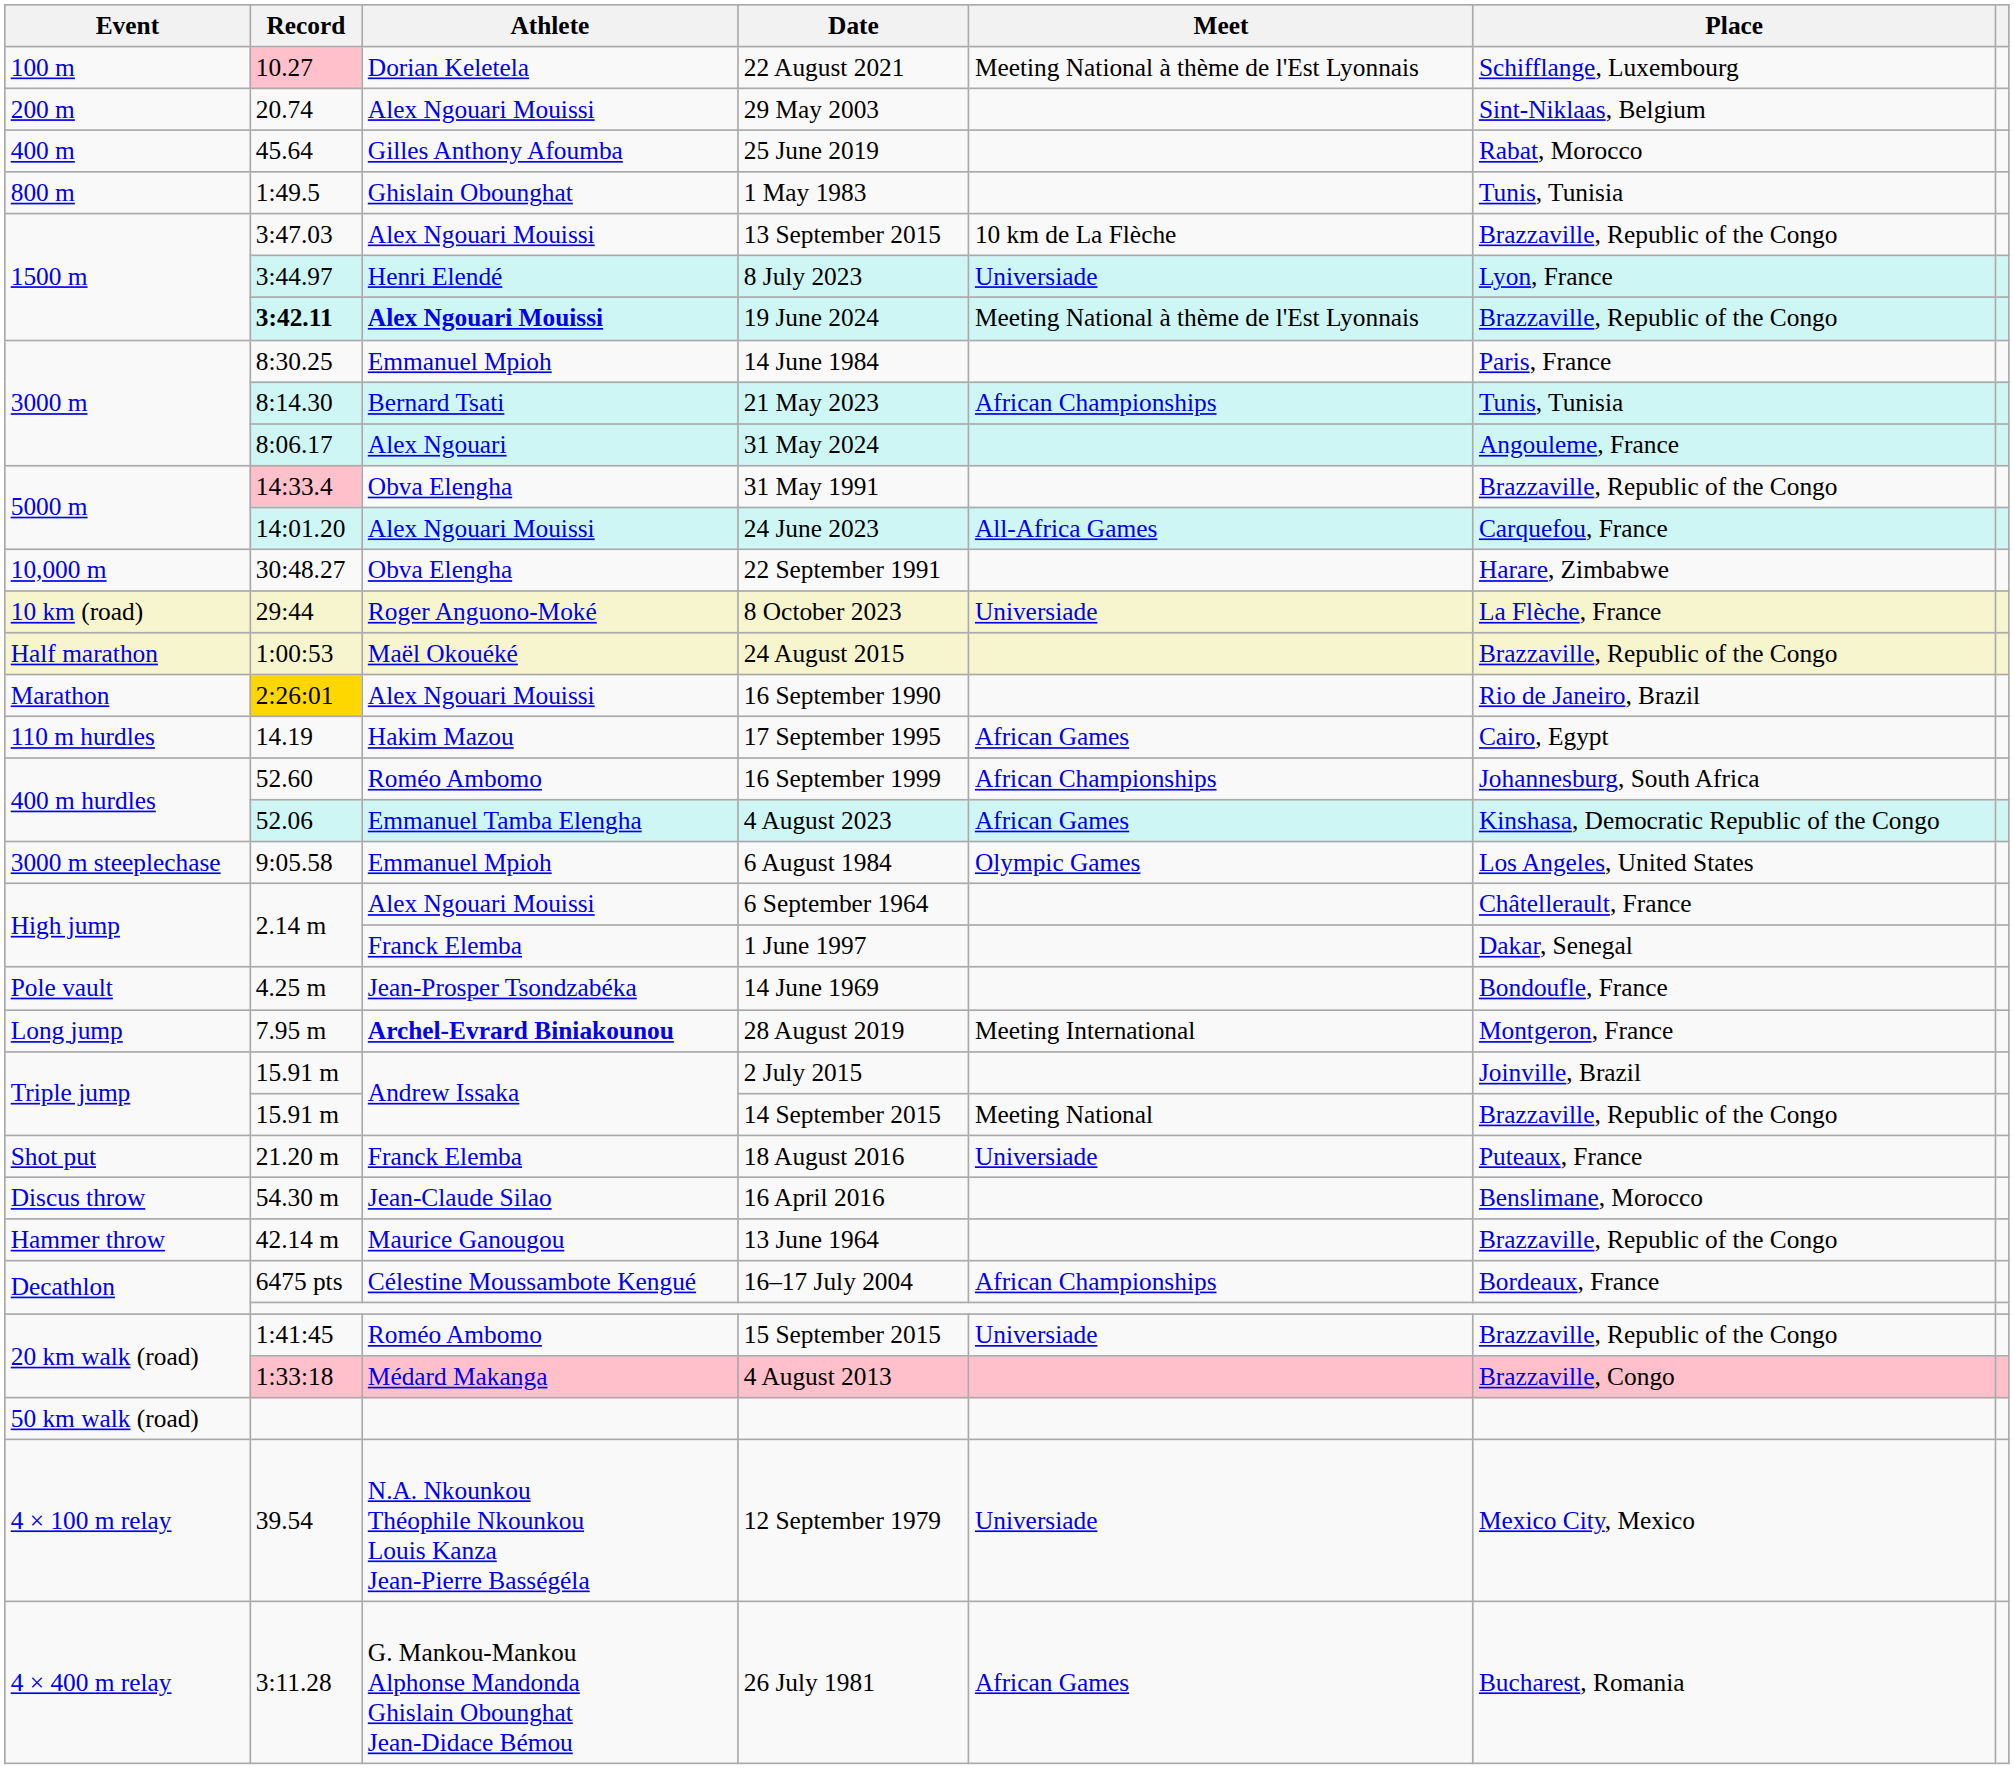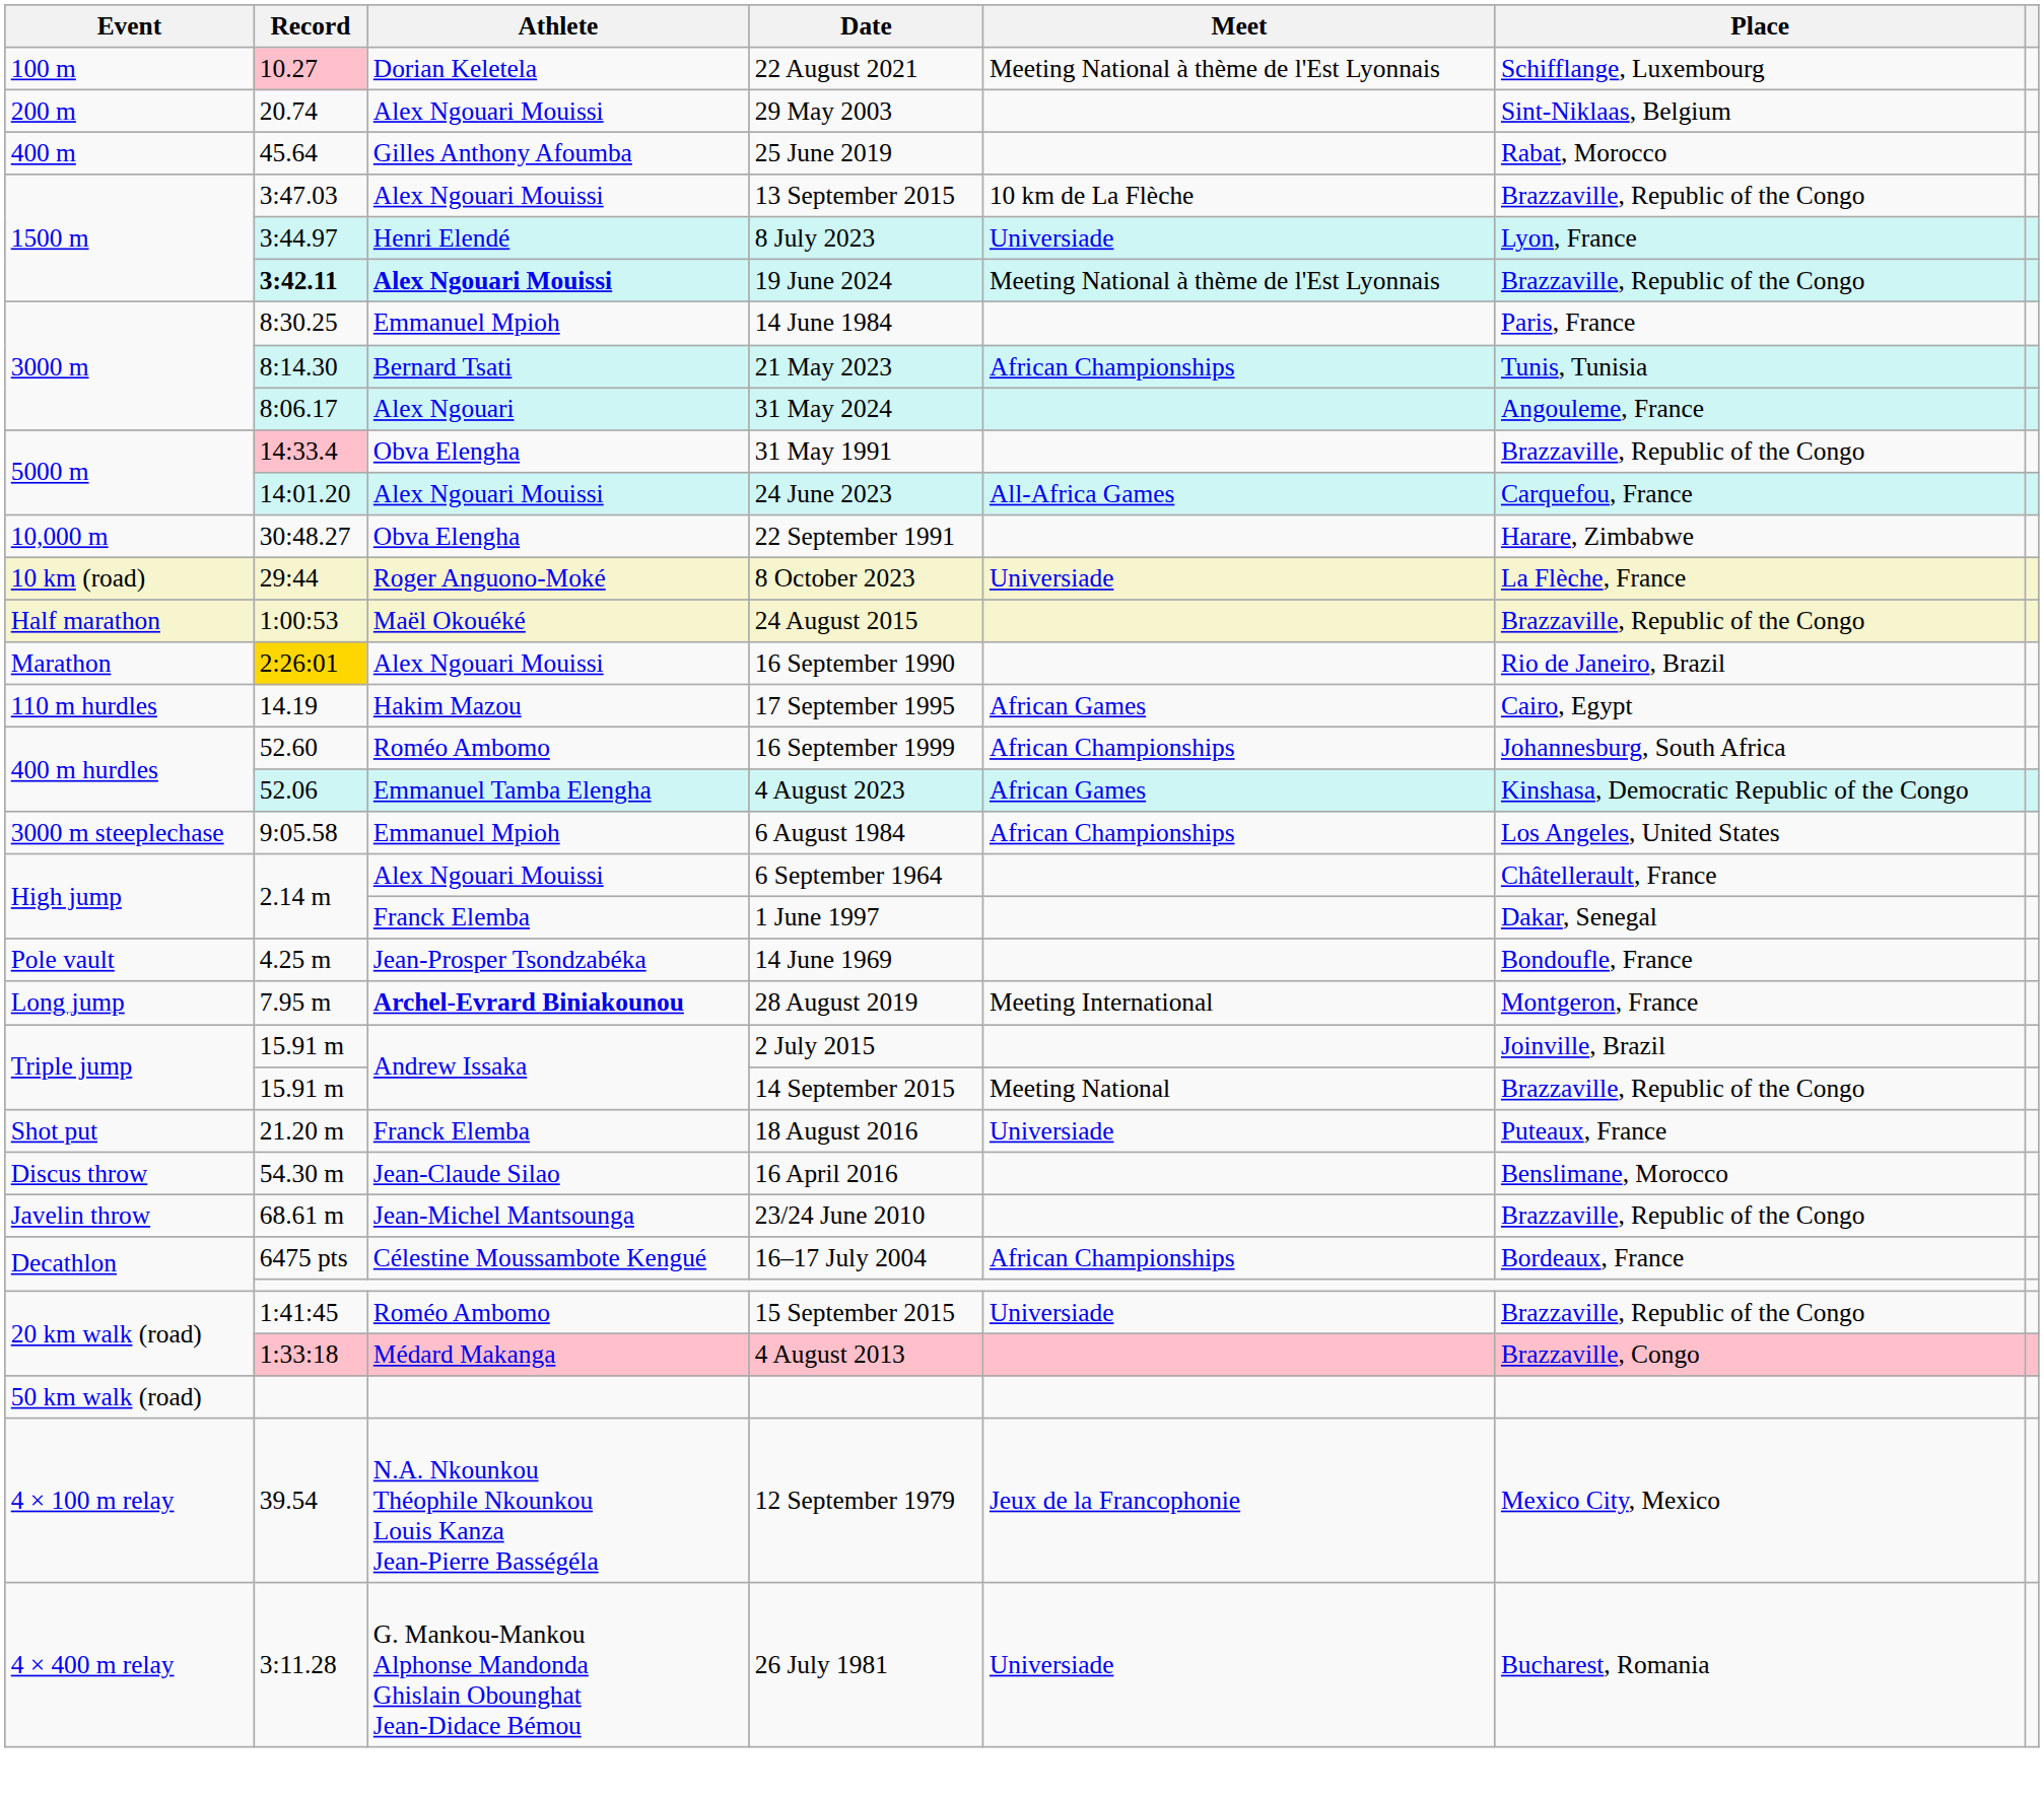 <table class="wikitable" style="font-size:95%; width: 95%;">
 <tr>
 <th>Event</th>
 <th>Record</th>
 <th>Athlete</th>
 <th>Date</th>
 <th>Meet</th>
 <th>Place</th>
 <th></th>
 </tr>
 <tr>
 <td><a href='#'>100 m</a></td>
 <td style="background: pink;">10.27 </td>
 <td><a href='#'>Dorian Keletela</a></td>
 <td>22 August 2021</td>
 <td>Meeting National à thème de l'Est Lyonnais</td>
 <td><a href='#'>Schifflange</a>, Luxembourg</td>
 <td></td>
 </tr>
 <tr>
 <td><a href='#'>200 m</a></td>
 <td>20.74 </td>
 <td><a href='#'>Alex Ngouari Mouissi</a></td>
 <td>29 May 2003</td>
 <td></td>
 <td><a href='#'>Sint-Niklaas</a>, Belgium</td>
 <td></td>
 </tr>
 <tr>
 <td><a href='#'>400 m</a></td>
 <td>45.64</td>
 <td><a href='#'>Gilles Anthony Afoumba</a></td>
 <td>25 June 2019</td>
 <td></td>
 <td><a href='#'>Rabat</a>, Morocco</td>
-<td></td>
-</tr>
-<tr>
-<td><a href='#'>800 m</a></td>
-<td>1:49.5 </td>
-<td><a href='#'>Ghislain Obounghat</a></td>
-<td>1 May 1983</td>
-<td></td>
-<td><a href='#'>Tunis</a>, Tunisia</td>
 <td></td>
 </tr>
 <tr>
 <td rowspan=3><a href='#'>1500 m</a></td>
 <td>3:47.03</td>
 <td><a href='#'>Alex Ngouari Mouissi</a></td>
 <td>13 September 2015</td>
 <td>10 km de La Flèche</td>
 <td><a href='#'>Brazzaville</a>, Republic of the Congo</td>
 <td></td>
 </tr>
 <tr bgcolor=#CEF6F5>
 <td>3:44.97</td>
 <td><a href='#'>Henri Elendé</a></td>
 <td>8 July 2023</td>
 <td><a href='#'>Universiade</a></td>
 <td><a href='#'>Lyon</a>, France</td>
 <td></td>
 </tr>
 <tr bgcolor=#CEF6F5>
 <td><strong>3:42.11</strong></td>
 <td><strong><a href='#'>Alex Ngouari Mouissi</a></strong></td>
 <td>19 June 2024</td>
 <td>Meeting National à thème de l'Est Lyonnais</td>
 <td><a href='#'>Brazzaville</a>, Republic of the Congo</td>
 <td></td>
 </tr>
 <tr>
 <td rowspan=3><a href='#'>3000 m</a></td>
 <td>8:30.25</td>
 <td><a href='#'>Emmanuel Mpioh</a></td>
 <td>14 June 1984</td>
 <td></td>
 <td><a href='#'>Paris</a>, France</td>
 <td></td>
 </tr>
 <tr bgcolor=#CEF6F5>
 <td>8:14.30</td>
 <td><a href='#'>Bernard Tsati</a></td>
 <td>21 May 2023</td>
 <td><a href='#'>African Championships</a></td>
 <td><a href='#'>Tunis</a>, Tunisia</td>
 <td></td>
 </tr>
 <tr bgcolor=#CEF6F5>
 <td>8:06.17</td>
 <td><a href='#'>Alex Ngouari</a></td>
 <td>31 May 2024</td>
 <td></td>
 <td><a href='#'>Angouleme</a>, France</td>
 <td></td>
 </tr>
 <tr>
 <td rowspan=2><a href='#'>5000 m</a></td>
 <td style="background: pink;">14:33.4 </td>
 <td><a href='#'>Obva Elengha</a></td>
 <td>31 May 1991</td>
 <td></td>
 <td><a href='#'>Brazzaville</a>, Republic of the Congo</td>
 <td></td>
 </tr>
 <tr bgcolor=#CEF6F5>
 <td>14:01.20</td>
 <td><a href='#'>Alex Ngouari Mouissi</a></td>
 <td>24 June 2023</td>
 <td><a href='#'>All-Africa Games</a></td>
 <td><a href='#'>Carquefou</a>, France</td>
 <td></td>
 </tr>
 <tr>
 <td><a href='#'>10,000 m</a></td>
 <td>30:48.27</td>
 <td><a href='#'>Obva Elengha</a></td>
 <td>22 September 1991</td>
 <td></td>
 <td><a href='#'>Harare</a>, Zimbabwe</td>
 <td></td>
 </tr>
 <tr style="background:#f6F5CE;">
 <td><a href='#'>10 km</a> (road)</td>
 <td>29:44</td>
 <td><a href='#'>Roger Anguono-Moké</a></td>
 <td>8 October 2023</td>
 <td><a href='#'>Universiade</a></td>
 <td><a href='#'>La Flèche</a>, France</td>
 <td></td>
 </tr>
 <tr style="background:#f6F5CE;">
 <td><a href='#'>Half marathon</a></td>
 <td>1:00:53</td>
 <td><a href='#'>Maël Okouéké</a></td>
 <td>24 August 2015</td>
 <td></td>
 <td><a href='#'>Brazzaville</a>, Republic of the Congo</td>
 <td></td>
 </tr>
 <tr>
 <td><a href='#'>Marathon</a></td>
 <td style="background: gold;">2:26:01</td>
 <td><a href='#'>Alex Ngouari Mouissi</a></td>
 <td>16 September 1990</td>
 <td></td>
 <td><a href='#'>Rio de Janeiro</a>, Brazil</td>
 <td></td>
 </tr>
 <tr>
 <td><a href='#'>110 m hurdles</a></td>
 <td>14.19</td>
 <td><a href='#'>Hakim Mazou</a></td>
 <td>17 September 1995</td>
 <td><a href='#'>African Games</a></td>
 <td><a href='#'>Cairo</a>, Egypt</td>
 <td></td>
 </tr>
 <tr>
 <td rowspan=2><a href='#'>400 m hurdles</a></td>
 <td>52.60</td>
 <td><a href='#'>Roméo Ambomo</a></td>
 <td>16 September 1999</td>
 <td><a href='#'>African Championships</a></td>
 <td><a href='#'>Johannesburg</a>, South Africa</td>
 <td></td>
 </tr>
 <tr bgcolor=#CEF6F5>
 <td>52.06</td>
 <td><a href='#'>Emmanuel Tamba Elengha</a></td>
 <td>4 August 2023</td>
 <td><a href='#'>African Games</a></td>
 <td><a href='#'>Kinshasa</a>, Democratic Republic of the Congo</td>
 <td></td>
 </tr>
 <tr>
 <td><a href='#'>3000 m steeplechase</a></td>
 <td>9:05.58</td>
 <td><a href='#'>Emmanuel Mpioh</a></td>
 <td>6 August 1984</td>
-<td><a href='#'>Olympic Games</a></td>
+<td><a href='#'>African Championships</a></td>
 <td><a href='#'>Los Angeles</a>, United States</td>
 <td></td>
 </tr>
 <tr>
 <td rowspan=2><a href='#'>High jump</a></td>
 <td rowspan=2>2.14 m</td>
 <td><a href='#'>Alex Ngouari Mouissi</a></td>
 <td>6 September 1964</td>
 <td></td>
 <td><a href='#'>Châtellerault</a>, France</td>
 <td></td>
 </tr>
 <tr>
 <td><a href='#'>Franck Elemba</a></td>
 <td>1 June 1997</td>
 <td></td>
 <td><a href='#'>Dakar</a>, Senegal</td>
 <td></td>
 </tr>
 <tr>
 <td><a href='#'>Pole vault</a></td>
 <td>4.25 m</td>
 <td><a href='#'>Jean-Prosper Tsondzabéka</a></td>
 <td>14 June 1969</td>
 <td></td>
 <td><a href='#'>Bondoufle</a>, France</td>
 <td></td>
 </tr>
 <tr>
 <td><a href='#'>Long jump</a></td>
 <td>7.95 m </td>
 <td><strong><a href='#'>Archel-Evrard Biniakounou</a></strong></td>
 <td>28 August 2019</td>
 <td>Meeting International</td>
 <td><a href='#'>Montgeron</a>, France</td>
 <td></td>
 </tr>
 <tr>
 <td rowspan=2><a href='#'>Triple jump</a></td>
 <td>15.91 m</td>
 <td rowspan=2><a href='#'>Andrew Issaka</a></td>
 <td>2 July 2015</td>
 <td></td>
 <td><a href='#'>Joinville</a>, Brazil</td>
 <td></td>
 </tr>
 <tr>
 <td>15.91 m </td>
 <td>14 September 2015</td>
 <td>Meeting National</td>
 <td><a href='#'>Brazzaville</a>, Republic of the Congo</td>
 <td></td>
 </tr>
 <tr>
 <td><a href='#'>Shot put</a></td>
 <td>21.20 m</td>
 <td><a href='#'>Franck Elemba</a></td>
 <td>18 August 2016</td>
 <td><a href='#'>Universiade</a></td>
 <td><a href='#'>Puteaux</a>, France</td>
 <td></td>
 </tr>
 <tr>
 <td><a href='#'>Discus throw</a></td>
 <td>54.30 m</td>
 <td><a href='#'>Jean-Claude Silao</a></td>
 <td>16 April 2016</td>
 <td></td>
 <td><a href='#'>Benslimane</a>, Morocco</td>
 <td></td>
 </tr>
 <tr>
-<td><a href='#'>Hammer throw</a></td>
-<td>42.14 m</td>
-<td><a href='#'>Maurice Ganougou</a></td>
-<td>13 June 1964</td>
+<td><a href='#'>Javelin throw</a></td>
+<td>68.61 m</td>
+<td><a href='#'>Jean-Michel Mantsounga</a></td>
+<td>23/24 June 2010</td>
 <td></td>
 <td><a href='#'>Brazzaville</a>, Republic of the Congo</td>
 <td></td>
 </tr>
 <tr>
 <td rowspan=2><a href='#'>Decathlon</a></td>
 <td>6475 pts</td>
 <td><a href='#'>Célestine Moussambote Kengué</a></td>
 <td>16–17 July 2004</td>
 <td><a href='#'>African Championships</a></td>
 <td><a href='#'>Bordeaux</a>, France</td>
 <td></td>
 </tr>
 <tr>
 <td colspan=5></td>
 <td></td>
 </tr>
 <tr>
 <td rowspan=2><a href='#'>20 km walk</a> (road)</td>
 <td>1:41:45</td>
 <td><a href='#'>Roméo Ambomo</a></td>
 <td>15 September 2015</td>
 <td><a href='#'>Universiade</a></td>
 <td><a href='#'>Brazzaville</a>, Republic of the Congo</td>
 <td></td>
 </tr>
 <tr style="background:pink">
 <td>1:33:18</td>
 <td><a href='#'>Médard Makanga</a></td>
 <td>4 August 2013</td>
 <td></td>
 <td><a href='#'>Brazzaville</a>, Congo</td>
 <td></td>
 </tr>
 <tr>
 <td><a href='#'>50 km walk</a> (road)</td>
 <td></td>
 <td></td>
 <td></td>
 <td></td>
 <td></td>
 <td></td>
 </tr>
 <tr>
 <td><a href='#'>4 × 100 m relay</a></td>
 <td>39.54 </td>
 <td><br><a href='#'>N.A. Nkounkou</a><br><a href='#'>Théophile Nkounkou</a><br><a href='#'>Louis Kanza</a><br><a href='#'>Jean-Pierre Basségéla</a></td>
 <td>12 September 1979</td>
-<td><a href='#'>Universiade</a></td>
+<td><a href='#'>Jeux de la Francophonie</a></td>
 <td><a href='#'>Mexico City</a>, Mexico</td>
 <td></td>
 </tr>
 <tr>
 <td><a href='#'>4 × 400 m relay</a></td>
 <td>3:11.28</td>
 <td><br>G. Mankou-Mankou<br><a href='#'>Alphonse Mandonda</a><br><a href='#'>Ghislain Obounghat</a><br><a href='#'>Jean-Didace Bémou</a></td>
 <td>26 July 1981</td>
-<td><a href='#'>African Games</a></td>
+<td><a href='#'>Universiade</a></td>
 <td><a href='#'>Bucharest</a>, Romania</td>
 <td></td>
 </tr>
 </table>
